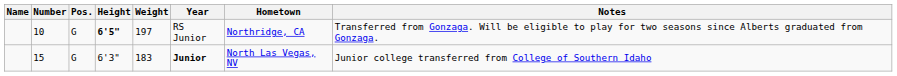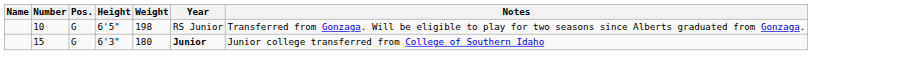 <table class="wikitable sortable" border="1">
 <tr>
 <th>Name</th>
 <th>Number</th>
 <th>Pos.</th>
 <th>Height</th>
 <th>Weight</th>
 <th>Year</th>
-<th>Hometown</th>
 <th class="unsortable">Notes</th>
 </tr>
 <tr>
 <td></td>
 <td>10</td>
 <td>G</td>
-<td><strong>6'5"</strong></td>
-<td>197</td>
+<td>6'5"</td>
+<td>198</td>
 <td>RS Junior</td>
-<td><a href='#'>Northridge, CA</a></td>
 <td>Transferred from <a href='#'>Gonzaga</a>. Will be eligible to play for two seasons since Alberts graduated from <a href='#'>Gonzaga</a>.</td>
 </tr>
 <tr>
 <td></td>
 <td>15</td>
 <td>G</td>
 <td>6'3"</td>
-<td>183</td>
+<td>180</td>
 <td><strong>Junior</strong></td>
-<td><a href='#'>North Las Vegas, NV</a></td>
 <td>Junior college transferred from <a href='#'>College of Southern Idaho</a></td>
 </tr>
 </table>
